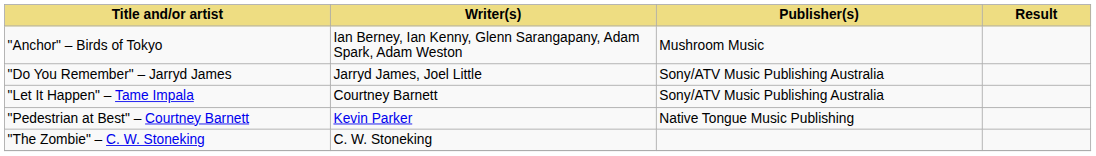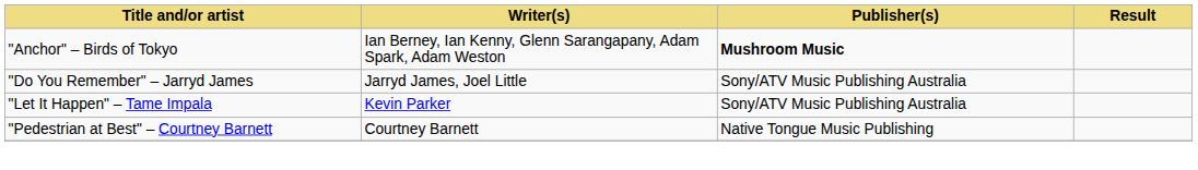 <table class="wikitable" width=100%>
 <tr>
 <th style="width:30%;background:#EEDD82;">Title and/or artist</th>
 <th style="width:30%;background:#EEDD82;">Writer(s)</th>
 <th style="width:30%;background:#EEDD82;">Publisher(s)</th>
 <th style="width:10%;background:#EEDD82;">Result</th>
 </tr>
 <tr>
 <td>"Anchor" – Birds of Tokyo</td>
 <td>Ian Berney, Ian Kenny, Glenn Sarangapany, Adam Spark, Adam Weston</td>
-<td>Mushroom Music</td>
+<td><strong>Mushroom Music</strong></td>
 <td></td>
 </tr>
 <tr>
 <td>"Do You Remember" – Jarryd James</td>
 <td>Jarryd James, Joel Little</td>
 <td>Sony/ATV Music Publishing Australia</td>
 <td></td>
 </tr>
 <tr>
 <td>"Let It Happen" – <a href='#'>Tame Impala</a></td>
-<td>Courtney Barnett</td>
+<td><a href='#'>Kevin Parker</a></td>
 <td>Sony/ATV Music Publishing Australia</td>
 <td></td>
 </tr>
 <tr>
 <td>"Pedestrian at Best" – <a href='#'>Courtney Barnett</a></td>
-<td><a href='#'>Kevin Parker</a></td>
+<td>Courtney Barnett</td>
 <td>Native Tongue Music Publishing</td>
-<td></td>
-</tr>
-<tr>
-<td>"The Zombie" – <a href='#'>C. W. Stoneking</a></td>
-<td>C. W. Stoneking</td>
-<td></td>
 <td></td>
 </tr>
 <tr>
 </tr>
 </table>
